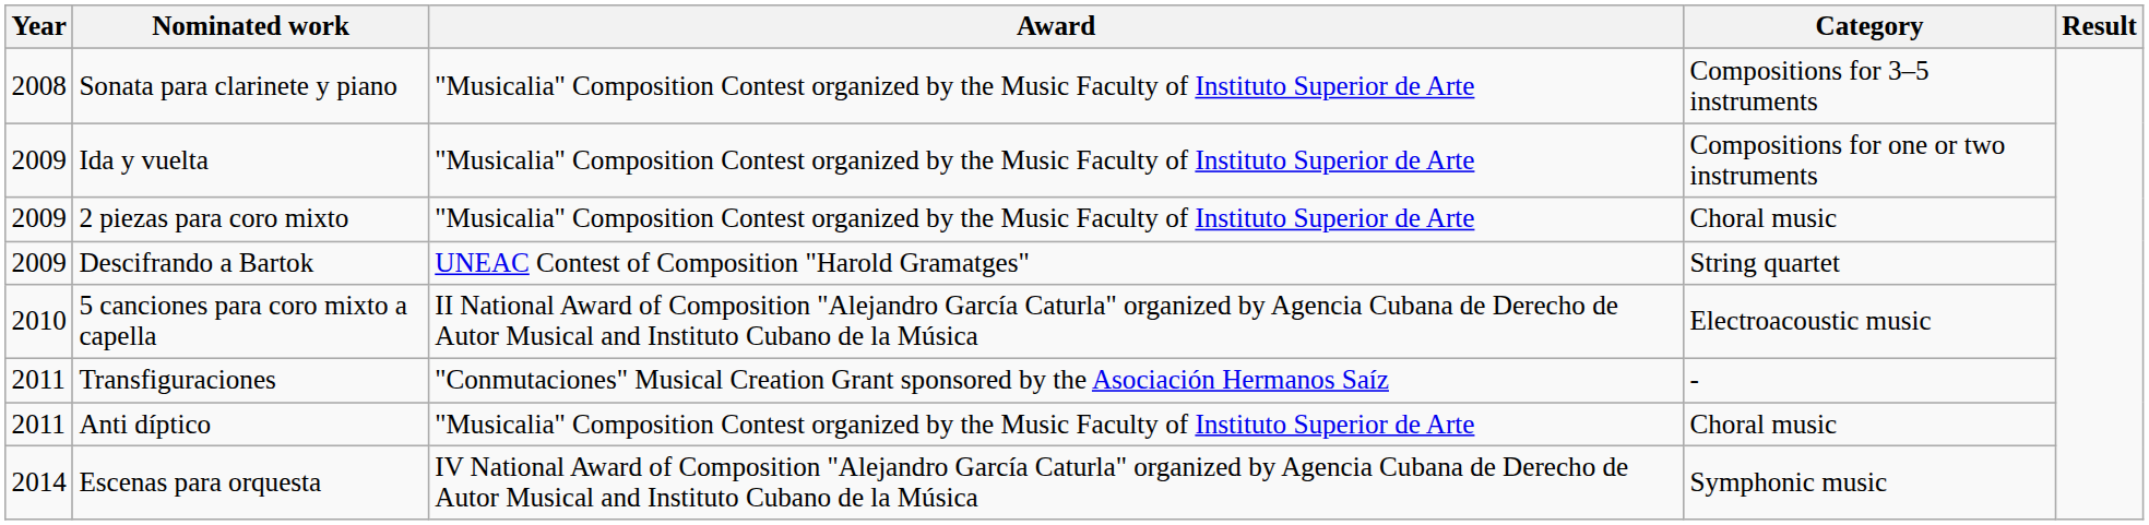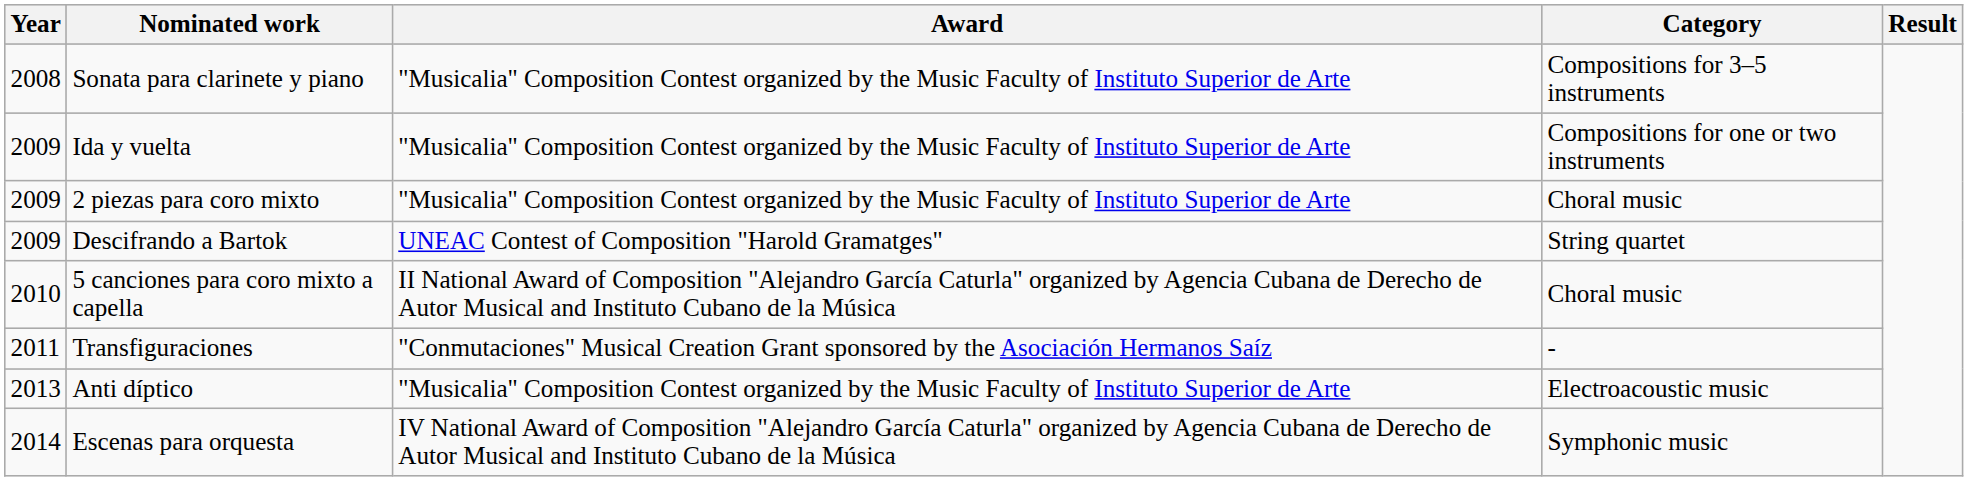 <table class="wikitable" style="font-size:100%;">
 <tr>
 <th>Year</th>
 <th>Nominated work</th>
 <th>Award</th>
 <th>Category</th>
 <th>Result</th>
 </tr>
 <tr>
 <td rowspan=1>2008</td>
 <td rowspan=1>Sonata para clarinete y piano</td>
 <td rowspan=1>"Musicalia" Composition Contest organized by the Music Faculty of <a href='#'>Instituto Superior de Arte</a></td>
 <td rowspan=1>Compositions for 3–5 instruments<br></td>
 </tr>
 <tr>
 <td rowspan=1>2009</td>
 <td rowspan=1>Ida y vuelta</td>
 <td rowspan=1>"Musicalia" Composition Contest organized by the Music Faculty of <a href='#'>Instituto Superior de Arte</a></td>
 <td rowspan=1>Compositions for one or two instruments<br></td>
 </tr>
 <tr>
 <td rowspan=1>2009</td>
 <td rowspan=1>2 piezas para coro mixto</td>
 <td rowspan=1>"Musicalia" Composition Contest organized by the Music Faculty of <a href='#'>Instituto Superior de Arte</a></td>
 <td rowspan=1>Choral music<br></td>
 </tr>
 <tr>
 <td rowspan=1>2009</td>
 <td rowspan=1>Descifrando a Bartok</td>
 <td rowspan=1><a href='#'>UNEAC</a> Contest of Composition "Harold Gramatges"</td>
 <td rowspan=1>String quartet<br></td>
 </tr>
 <tr>
 <td rowspan=1>2010</td>
 <td rowspan=1>5 canciones para coro mixto a capella</td>
 <td rowspan=1>II National Award of Composition "Alejandro García Caturla" organized by Agencia Cubana de Derecho de Autor Musical and Instituto Cubano de la Música</td>
-<td rowspan=1>Electroacoustic music<br></td>
+<td rowspan=1>Choral music<br></td>
 </tr>
 <tr>
 <td rowspan=1>2011</td>
 <td rowspan=1>Transfiguraciones</td>
 <td rowspan=1>"Conmutaciones" Musical Creation Grant sponsored by the <a href='#'>Asociación Hermanos Saíz</a></td>
 <td rowspan=1>-<br></td>
 </tr>
 <tr>
-<td rowspan=1>2011</td>
+<td rowspan=1>2013</td>
 <td rowspan=1>Anti díptico</td>
 <td rowspan=1>"Musicalia" Composition Contest organized by the Music Faculty of <a href='#'>Instituto Superior de Arte</a></td>
-<td rowspan=1>Choral music<br></td>
+<td rowspan=1>Electroacoustic music<br></td>
 </tr>
 <tr>
 <td rowspan=1>2014</td>
 <td rowspan=1>Escenas para orquesta</td>
 <td rowspan=1>IV National Award of Composition "Alejandro García Caturla" organized by Agencia Cubana de Derecho de Autor Musical and Instituto Cubano de la Música</td>
 <td rowspan=1>Symphonic music<br></td>
 </tr>
 </table>
